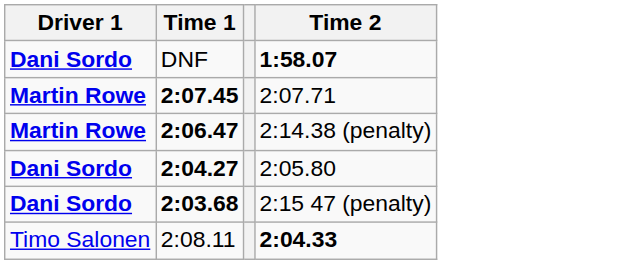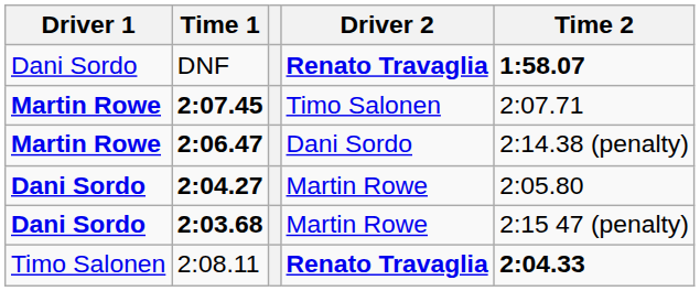 <table class="wikitable">
 <tr>
 <th>Driver 1</th>
 <th>Time 1</th>
 <th></th>
+<th>Driver 2</th>
 <th>Time 2</th>
 </tr>
 <tr>
-<td><strong> <a href='#'>Dani Sordo</a></strong></td>
+<td> <a href='#'>Dani Sordo</a></td>
 <td>DNF</td>
 <th></th>
+<td><strong> <a href='#'>Renato Travaglia</a></strong></td>
 <td><strong>1:58.07</strong></td>
 </tr>
 <tr>
 <td><strong> <a href='#'>Martin Rowe</a></strong></td>
 <td><strong>2:07.45</strong></td>
 <th></th>
+<td> <a href='#'>Timo Salonen</a></td>
 <td>2:07.71</td>
 </tr>
 <tr>
 <td><strong> <a href='#'>Martin Rowe</a></strong></td>
 <td><strong>2:06.47</strong></td>
 <th></th>
+<td> <a href='#'>Dani Sordo</a></td>
 <td>2:14.38 (penalty)</td>
 </tr>
 <tr>
 <td><strong> <a href='#'>Dani Sordo</a></strong></td>
 <td><strong>2:04.27 </strong></td>
 <th></th>
+<td> <a href='#'>Martin Rowe</a></td>
 <td>2:05.80</td>
 </tr>
 <tr>
 <td><strong> <a href='#'>Dani Sordo</a></strong></td>
 <td><strong>2:03.68 </strong></td>
 <th></th>
+<td> <a href='#'>Martin Rowe</a></td>
 <td>2:15 47 (penalty)</td>
 </tr>
 <tr>
 <td> <a href='#'>Timo Salonen</a></td>
 <td>2:08.11</td>
 <th></th>
+<td><strong> <a href='#'>Renato Travaglia</a></strong></td>
 <td><strong>2:04.33 </strong></td>
 </tr>
 </table>
